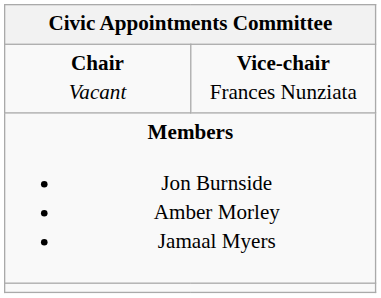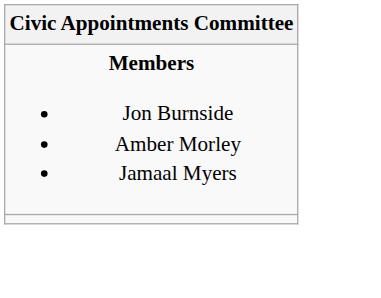 <table class="wikitable" style="line-height:1.4em; text-align:center;">
 <tr>
 <th colspan="2" scope="col">Civic Appointments Committee</th>
-</tr>
-<tr>
-<td style="width: 100pt;"><strong>Chair</strong><br><em>Vacant</em></td>
-<td style="width: 100pt;"><strong>Vice-chair</strong><br>Frances Nunziata</td>
 </tr>
 <tr>
 <td colspan="2"><strong>Members</strong><br><ul><li>Jon Burnside</li><li>Amber Morley</li><li>Jamaal Myers</li></ul></td>
 </tr>
 <tr>
 <td colspan="2"></td>
 </tr>
 </table>
